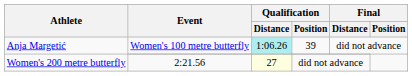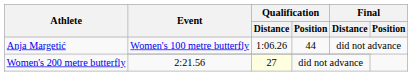 <table class=wikitable style="font-size:90%">
 <tr>
 <th rowspan="2">Athlete</th>
 <th rowspan="2">Event</th>
 <th colspan="2">Qualification</th>
 <th colspan="2">Final</th>
 </tr>
 <tr style="font-size:95%">
 <th>Distance</th>
 <th>Position</th>
 <th>Distance</th>
 <th>Position</th>
 </tr>
 <tr align=center>
 <td align=left rowspan=2><a href='#'>Anja Margetić</a></td>
 <td align=left><a href='#'>Women's 100 metre butterfly</a></td>
-<td style="background: paleturquoise;">1:06.26</td>
-<td>39</td>
+<td>1:06.26</td>
+<td>44</td>
 <td colspan=2>did not advance</td>
 </tr>
 <tr>
 </tr>
 <tr align=center>
 <td align=left><a href='#'>Women's 200 metre butterfly</a></td>
 <td>2:21.56</td>
 <td style="background: lightyellow;">27</td>
 <td colspan=2>did not advance</td>
 </tr>
 </table>
